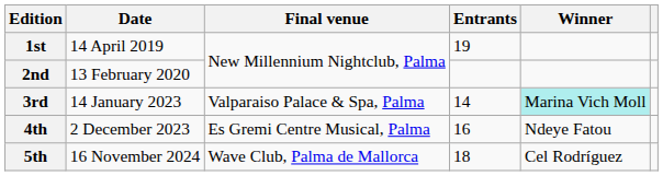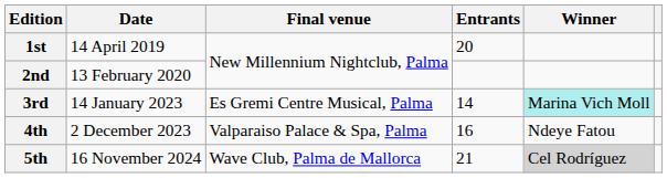 <table class="wikitable defaultcenter col2left col3left col5left" style="font-size:95%;">
 <tr>
 <th>Edition</th>
 <th>Date</th>
 <th>Final venue</th>
 <th>Entrants</th>
 <th>Winner</th>
 <th></th>
 </tr>
 <tr>
 <th>1st</th>
 <td>14 April 2019</td>
 <td rowspan=2>New Millennium Nightclub, <a href='#'>Palma</a></td>
-<td>19</td>
+<td>20</td>
 <td></td>
 <td></td>
 </tr>
 <tr>
 <th>2nd</th>
 <td>13 February 2020</td>
 <td></td>
 <td></td>
 <td></td>
 </tr>
 <tr>
 <th>3rd</th>
 <td>14 January 2023</td>
-<td>Valparaiso Palace & Spa, <a href='#'>Palma</a></td>
+<td>Es Gremi Centre Musical, <a href='#'>Palma</a></td>
 <td>14</td>
 <td style="background: paleturquoise;">Marina Vich Moll</td>
 <td></td>
 </tr>
 <tr>
 <th>4th</th>
 <td>2 December 2023</td>
-<td>Es Gremi Centre Musical, <a href='#'>Palma</a></td>
+<td>Valparaiso Palace & Spa, <a href='#'>Palma</a></td>
 <td>16</td>
 <td>Ndeye Fatou</td>
 <td></td>
 </tr>
 <tr>
 <th>5th</th>
 <td>16 November 2024</td>
 <td>Wave Club, <a href='#'>Palma de Mallorca</a></td>
-<td>18</td>
-<td>Cel Rodríguez</td>
+<td>21</td>
+<td style="background: lightgrey;">Cel Rodríguez</td>
 <td></td>
 </tr>
 </table>
